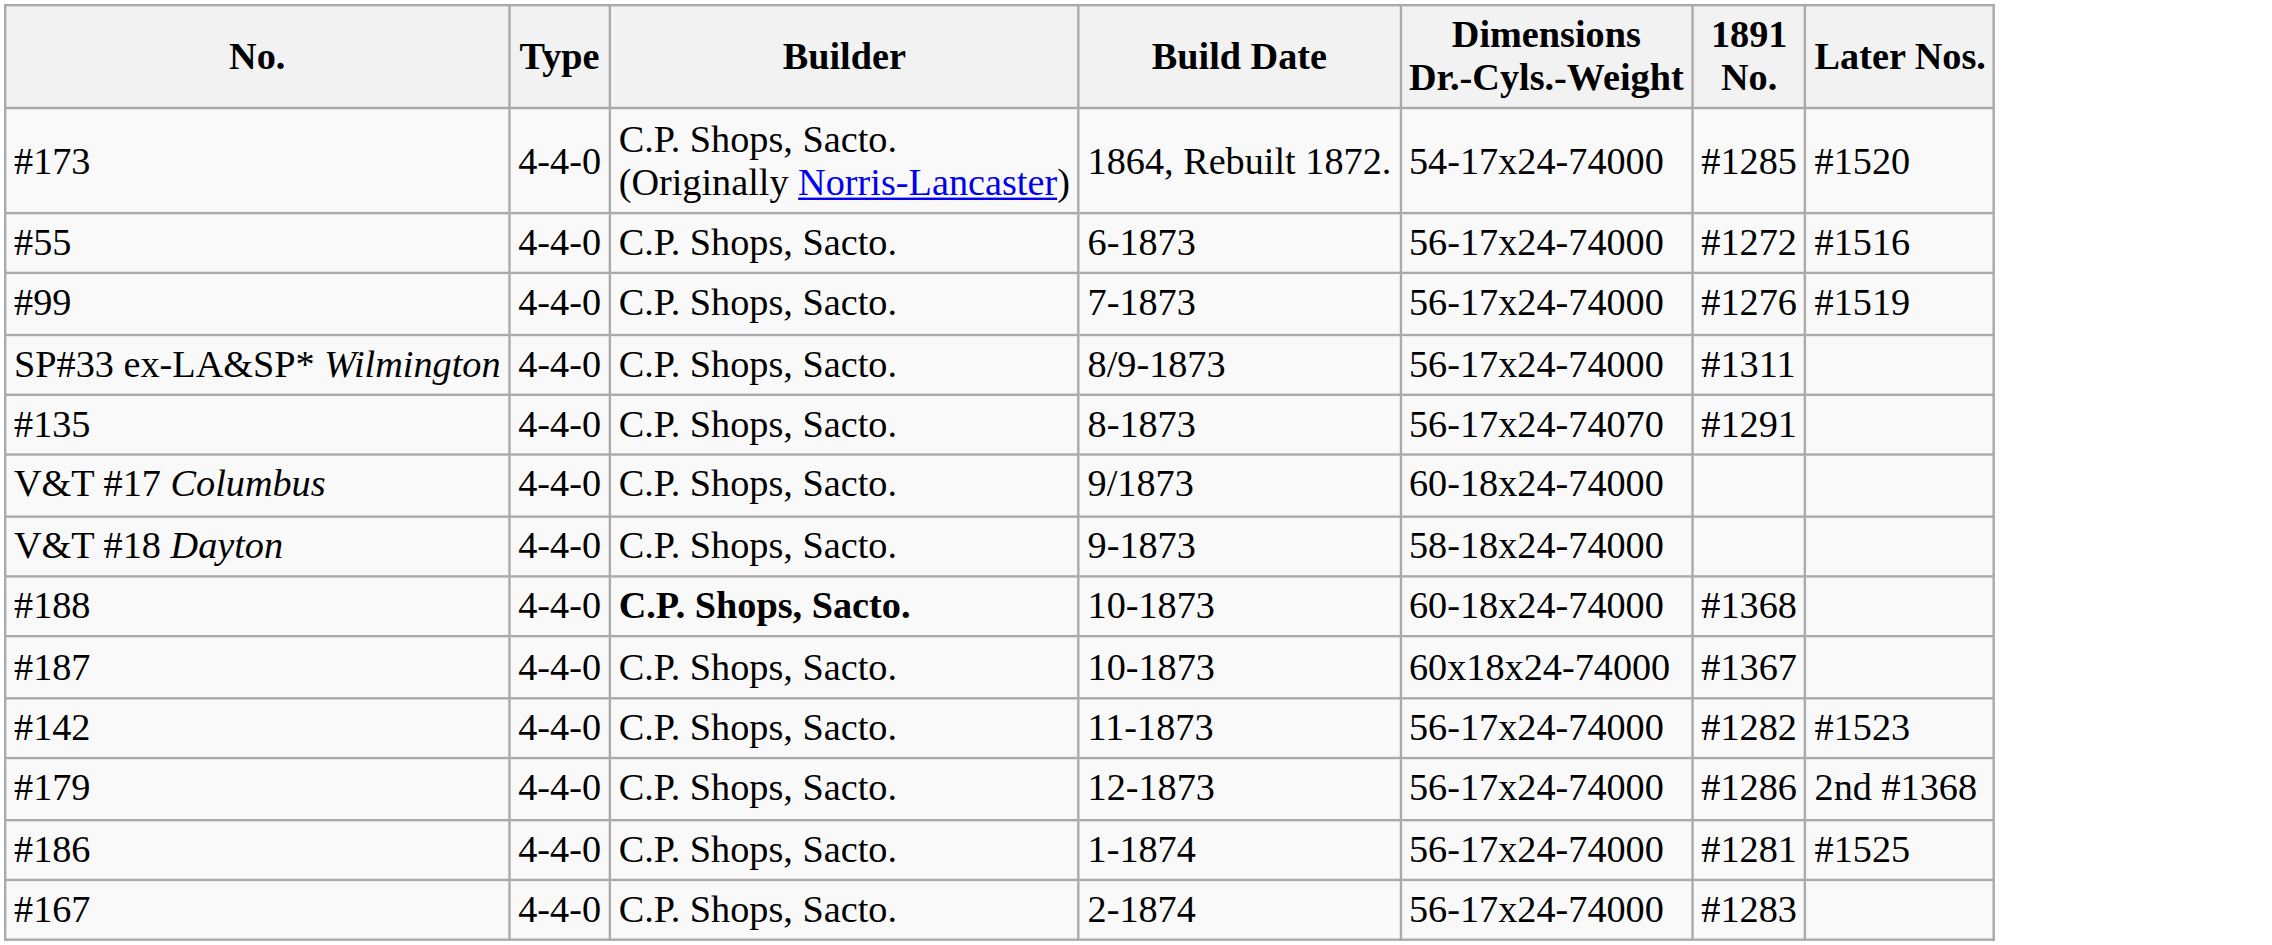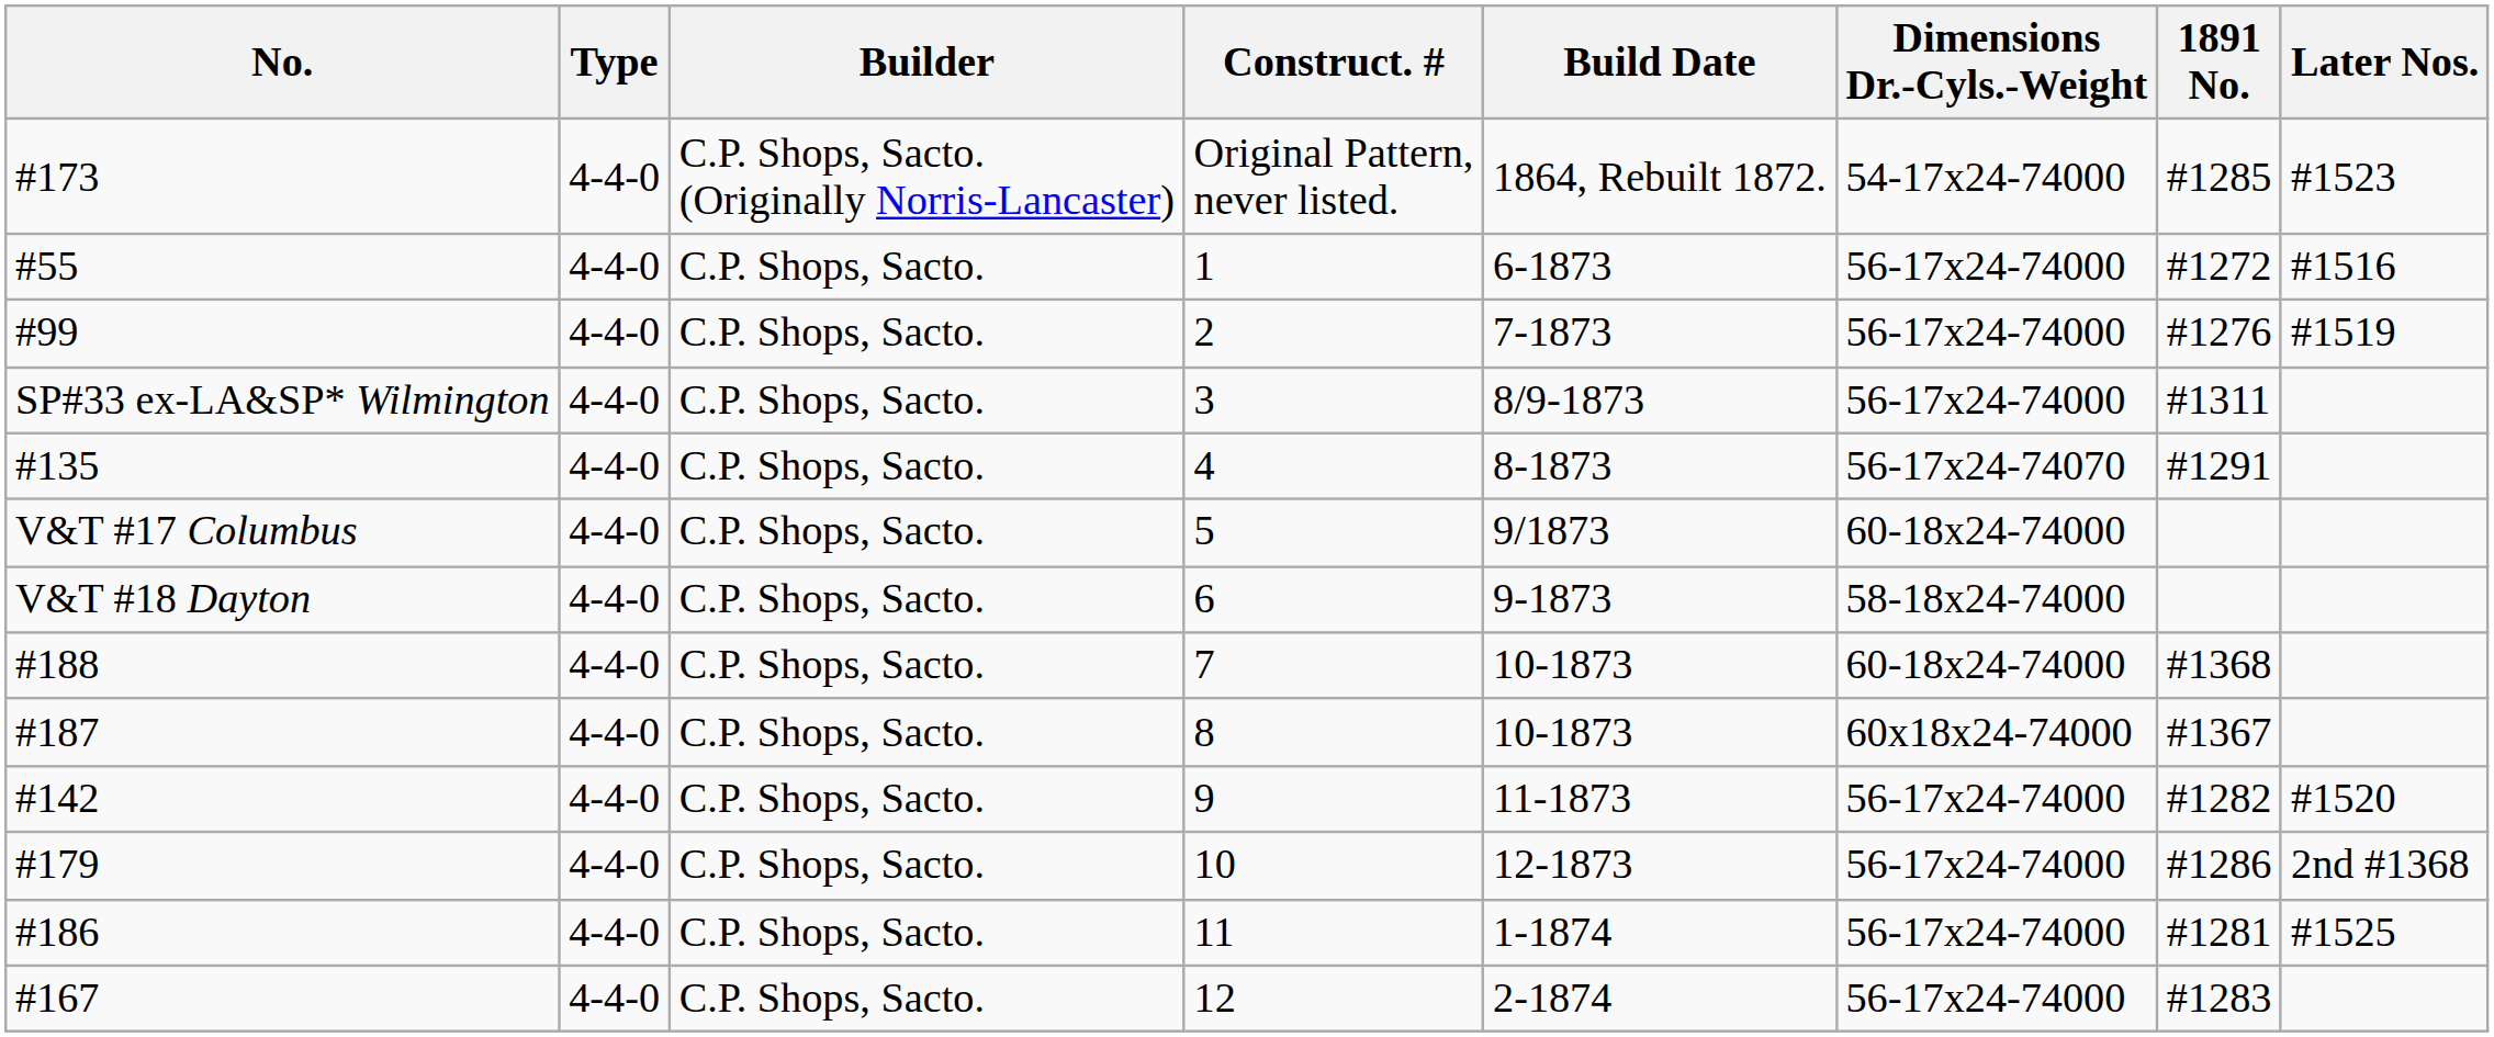 <table class="wikitable">
 <tr>
 <th>No.</th>
 <th>Type</th>
 <th>Builder</th>
+<th>Construct. #</th>
 <th>Build Date</th>
 <th>Dimensions<br>Dr.-Cyls.-Weight</th>
 <th>1891<br>No.</th>
 <th>Later Nos.</th>
 </tr>
 <tr>
 <td>#173</td>
 <td>4-4-0</td>
 <td>C.P. Shops, Sacto.<br>(Originally <a href='#'>Norris-Lancaster</a>)</td>
+<td>Original Pattern,<br>never listed.</td>
 <td>1864, Rebuilt 1872.</td>
 <td>54-17x24-74000</td>
 <td>#1285</td>
-<td>#1520</td>
+<td>#1523</td>
 </tr>
 <tr>
 <td>#55</td>
 <td>4-4-0</td>
 <td>C.P. Shops, Sacto.</td>
+<td>1</td>
 <td>6-1873</td>
 <td>56-17x24-74000</td>
 <td>#1272</td>
 <td>#1516</td>
 </tr>
 <tr>
 <td>#99</td>
 <td>4-4-0</td>
 <td>C.P. Shops, Sacto.</td>
+<td>2</td>
 <td>7-1873</td>
 <td>56-17x24-74000</td>
 <td>#1276</td>
 <td>#1519</td>
 </tr>
 <tr>
 <td>SP#33 ex-LA&SP* <em>Wilmington</em></td>
 <td>4-4-0</td>
 <td>C.P. Shops, Sacto.</td>
+<td>3</td>
 <td>8/9-1873</td>
 <td>56-17x24-74000</td>
 <td>#1311</td>
 <td></td>
 </tr>
 <tr>
 <td>#135</td>
 <td>4-4-0</td>
 <td>C.P. Shops, Sacto.</td>
+<td>4</td>
 <td>8-1873</td>
 <td>56-17x24-74070</td>
 <td>#1291</td>
 <td></td>
 </tr>
 <tr>
 <td>V&T #17 <em>Columbus</em></td>
 <td>4-4-0</td>
 <td>C.P. Shops, Sacto.</td>
+<td>5</td>
 <td>9/1873</td>
 <td>60-18x24-74000</td>
 <td></td>
 <td></td>
 </tr>
 <tr>
 <td>V&T #18 <em>Dayton</em></td>
 <td>4-4-0</td>
 <td>C.P. Shops, Sacto.</td>
+<td>6</td>
 <td>9-1873</td>
 <td>58-18x24-74000</td>
 <td></td>
 <td></td>
 </tr>
 <tr>
 <td>#188</td>
 <td>4-4-0</td>
-<td><strong>C.P. Shops, Sacto.</strong></td>
+<td>C.P. Shops, Sacto.</td>
+<td>7</td>
 <td>10-1873</td>
 <td>60-18x24-74000</td>
 <td>#1368</td>
 <td></td>
 </tr>
 <tr>
 <td>#187</td>
 <td>4-4-0</td>
 <td>C.P. Shops, Sacto.</td>
+<td>8</td>
 <td>10-1873</td>
 <td>60x18x24-74000</td>
 <td>#1367</td>
 <td></td>
 </tr>
 <tr>
 <td>#142</td>
 <td>4-4-0</td>
 <td>C.P. Shops, Sacto.</td>
+<td>9</td>
 <td>11-1873</td>
 <td>56-17x24-74000</td>
 <td>#1282</td>
-<td>#1523</td>
+<td>#1520</td>
 </tr>
 <tr>
 <td>#179</td>
 <td>4-4-0</td>
 <td>C.P. Shops, Sacto.</td>
+<td>10</td>
 <td>12-1873</td>
 <td>56-17x24-74000</td>
 <td>#1286</td>
 <td>2nd #1368</td>
 </tr>
 <tr>
 <td>#186</td>
 <td>4-4-0</td>
 <td>C.P. Shops, Sacto.</td>
+<td>11</td>
 <td>1-1874</td>
 <td>56-17x24-74000</td>
 <td>#1281</td>
 <td>#1525</td>
 </tr>
 <tr>
 <td>#167</td>
 <td>4-4-0</td>
 <td>C.P. Shops, Sacto.</td>
+<td>12</td>
 <td>2-1874</td>
 <td>56-17x24-74000</td>
 <td>#1283</td>
 <td></td>
 </tr>
 </table>
